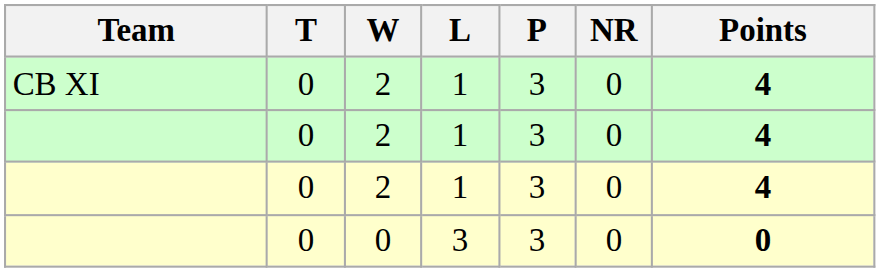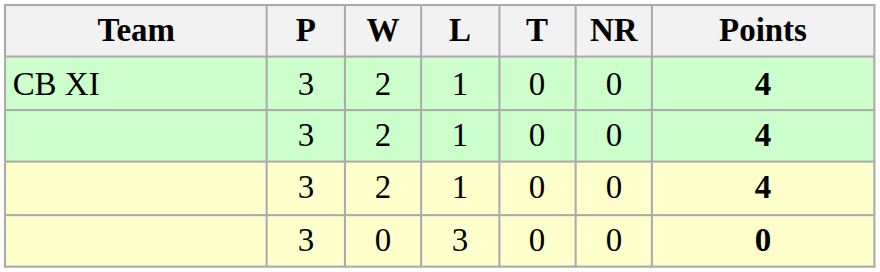 <table class="wikitable" style="text-align:center;">
 <tr>
 <th width=120>Team</th>
-<th width=30 abbr="Tied">T</th>
+<th width=30 abbr="Played">P</th>
 <th width=30 abbr="Won">W</th>
 <th width=30 abbr="Lost">L</th>
-<th width=30 abbr="Played">P</th>
+<th width=30 abbr="Tied">T</th>
 <th width=30 abbr="No result">NR</th>
 <th width=100 abbr="Points">Points</th>
 </tr>
 <tr bgcolor=ccffcc>
 <td align="left"> CB XI</td>
-<td>0</td>
+<td>3</td>
 <td>2</td>
 <td>1</td>
-<td>3</td>
+<td>0</td>
 <td>0</td>
 <td><strong>4</strong></td>
 </tr>
 <tr bgcolor=ccffcc>
 <td align="left"></td>
-<td>0</td>
+<td>3</td>
 <td>2</td>
 <td>1</td>
-<td>3</td>
+<td>0</td>
 <td>0</td>
 <td><strong>4</strong></td>
 </tr>
 <tr bgcolor=ffffcc>
 <td align="left"></td>
-<td>0</td>
+<td>3</td>
 <td>2</td>
 <td>1</td>
-<td>3</td>
+<td>0</td>
 <td>0</td>
 <td><strong>4</strong></td>
 </tr>
 <tr bgcolor=ffffcc>
 <td align="left"></td>
-<td>0</td>
+<td>3</td>
 <td>0</td>
 <td>3</td>
-<td>3</td>
+<td>0</td>
 <td>0</td>
 <td><strong>0</strong></td>
 </tr>
 </table>
